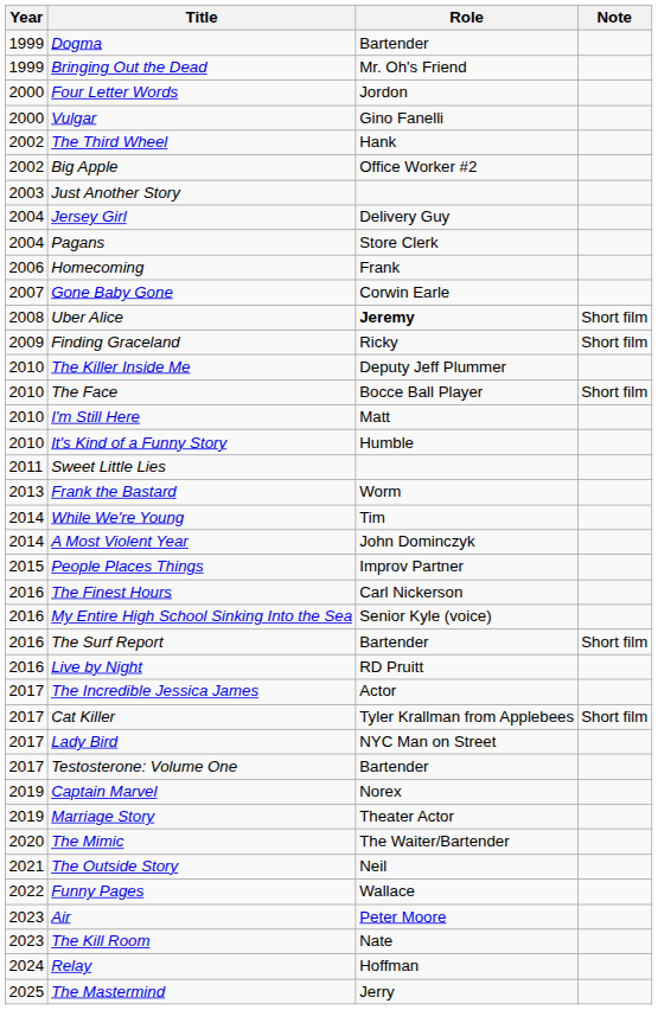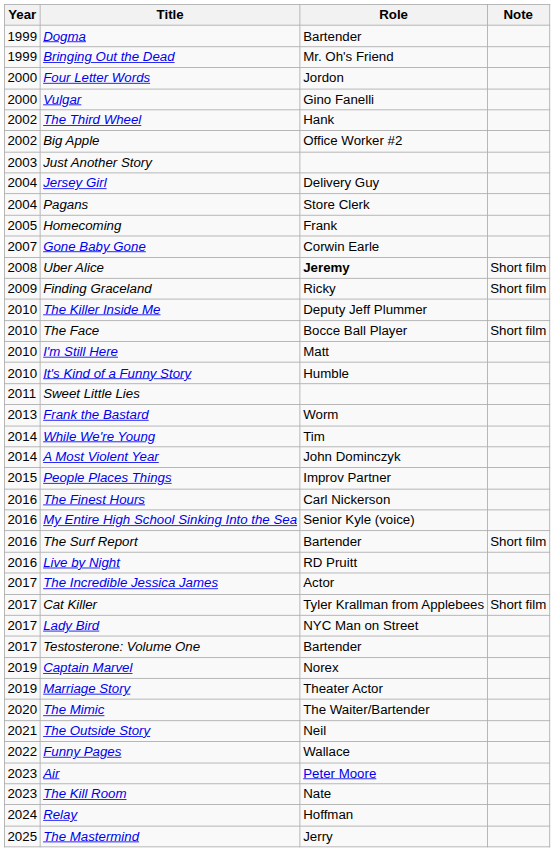 <table class = "wikitable sortable">
 <tr>
 <th>Year</th>
 <th>Title</th>
 <th>Role</th>
 <th>Note</th>
 </tr>
 <tr>
 <td>1999</td>
 <td><em><a href='#'>Dogma</a></em></td>
 <td>Bartender</td>
 <td></td>
 </tr>
 <tr>
 <td>1999</td>
 <td><em><a href='#'>Bringing Out the Dead</a></em></td>
 <td>Mr. Oh's Friend</td>
 <td></td>
 </tr>
 <tr>
 <td>2000</td>
 <td><em><a href='#'>Four Letter Words</a></em></td>
 <td>Jordon</td>
 <td></td>
 </tr>
 <tr>
 <td>2000</td>
 <td><em><a href='#'>Vulgar</a></em></td>
 <td>Gino Fanelli</td>
 <td></td>
 </tr>
 <tr>
 <td>2002</td>
 <td><em><a href='#'>The Third Wheel</a></em></td>
 <td>Hank</td>
 <td></td>
 </tr>
 <tr>
 <td>2002</td>
 <td><em>Big Apple</em></td>
 <td>Office Worker #2</td>
 <td></td>
 </tr>
 <tr>
 <td>2003</td>
 <td><em>Just Another Story</em></td>
 <td></td>
 <td></td>
 </tr>
 <tr>
 <td>2004</td>
 <td><em><a href='#'>Jersey Girl</a></em></td>
 <td>Delivery Guy</td>
 <td></td>
 </tr>
 <tr>
 <td>2004</td>
 <td><em>Pagans</em></td>
 <td>Store Clerk</td>
 <td></td>
 </tr>
 <tr>
-<td>2006</td>
+<td>2005</td>
 <td><em>Homecoming</em></td>
 <td>Frank</td>
 <td></td>
 </tr>
 <tr>
 <td>2007</td>
 <td><em><a href='#'>Gone Baby Gone</a></em></td>
 <td>Corwin Earle</td>
 <td></td>
 </tr>
 <tr>
 <td>2008</td>
 <td><em>Uber Alice</em></td>
 <td><strong>Jeremy</strong></td>
 <td>Short film</td>
 </tr>
 <tr>
 <td>2009</td>
 <td><em>Finding Graceland</em></td>
 <td>Ricky</td>
 <td>Short film</td>
 </tr>
 <tr>
 <td>2010</td>
 <td><em><a href='#'>The Killer Inside Me</a></em></td>
 <td>Deputy Jeff Plummer</td>
 <td></td>
 </tr>
 <tr>
 <td>2010</td>
 <td><em>The Face</em></td>
 <td>Bocce Ball Player</td>
 <td>Short film</td>
 </tr>
 <tr>
 <td>2010</td>
 <td><em><a href='#'>I'm Still Here</a></em></td>
 <td>Matt</td>
 <td></td>
 </tr>
 <tr>
 <td>2010</td>
 <td><em><a href='#'>It's Kind of a Funny Story</a></em></td>
 <td>Humble</td>
 <td></td>
 </tr>
 <tr>
 <td>2011</td>
 <td><em>Sweet Little Lies</em></td>
 <td></td>
 <td></td>
 </tr>
 <tr>
 <td>2013</td>
 <td><em><a href='#'>Frank the Bastard</a></em></td>
 <td>Worm</td>
 <td></td>
 </tr>
 <tr>
 <td>2014</td>
 <td><em><a href='#'>While We're Young</a></em></td>
 <td>Tim</td>
 <td></td>
 </tr>
 <tr>
 <td>2014</td>
 <td><em><a href='#'>A Most Violent Year</a></em></td>
 <td>John Dominczyk</td>
 <td></td>
 </tr>
 <tr>
 <td>2015</td>
 <td><em><a href='#'>People Places Things</a></em></td>
 <td>Improv Partner</td>
 <td></td>
 </tr>
 <tr>
 <td>2016</td>
 <td><em><a href='#'>The Finest Hours</a></em></td>
 <td>Carl Nickerson</td>
 <td></td>
 </tr>
 <tr>
 <td>2016</td>
 <td><em><a href='#'>My Entire High School Sinking Into the Sea</a></em></td>
 <td>Senior Kyle (voice)</td>
 <td></td>
 </tr>
 <tr>
 <td>2016</td>
 <td><em>The Surf Report</em></td>
 <td>Bartender</td>
 <td>Short film</td>
 </tr>
 <tr>
 <td>2016</td>
 <td><em><a href='#'>Live by Night</a></em></td>
 <td>RD Pruitt</td>
 <td></td>
 </tr>
 <tr>
 <td>2017</td>
 <td><em><a href='#'>The Incredible Jessica James</a></em></td>
 <td>Actor</td>
 <td></td>
 </tr>
 <tr>
 <td>2017</td>
 <td><em>Cat Killer</em></td>
 <td>Tyler Krallman from Applebees</td>
 <td>Short film</td>
 </tr>
 <tr>
 <td>2017</td>
 <td><em><a href='#'>Lady Bird</a></em></td>
 <td>NYC Man on Street</td>
 <td></td>
 </tr>
 <tr>
 <td>2017</td>
 <td><em>Testosterone: Volume One</em></td>
 <td>Bartender</td>
 <td></td>
 </tr>
 <tr>
 <td>2019</td>
 <td><em><a href='#'>Captain Marvel</a></em></td>
 <td>Norex</td>
 <td></td>
 </tr>
 <tr>
 <td>2019</td>
 <td><em><a href='#'>Marriage Story</a></em></td>
 <td>Theater Actor</td>
 <td></td>
 </tr>
 <tr>
 <td>2020</td>
 <td><em><a href='#'>The Mimic</a></em></td>
 <td>The Waiter/Bartender</td>
 <td></td>
 </tr>
 <tr>
 <td>2021</td>
 <td><em><a href='#'>The Outside Story</a></em></td>
 <td>Neil</td>
 <td></td>
 </tr>
 <tr>
 <td>2022</td>
 <td><em><a href='#'>Funny Pages</a></em></td>
 <td>Wallace</td>
 <td></td>
 </tr>
 <tr>
 <td>2023</td>
 <td><em><a href='#'>Air</a></em></td>
 <td><a href='#'>Peter Moore</a></td>
 <td></td>
 </tr>
 <tr>
 <td>2023</td>
 <td><em><a href='#'>The Kill Room</a></em></td>
 <td>Nate</td>
 <td></td>
 </tr>
 <tr>
 <td>2024</td>
 <td><em><a href='#'>Relay</a></em></td>
 <td>Hoffman</td>
 <td></td>
 </tr>
 <tr>
 <td>2025</td>
 <td><em><a href='#'>The Mastermind</a></em></td>
 <td>Jerry</td>
 <td></td>
 </tr>
 </table>
